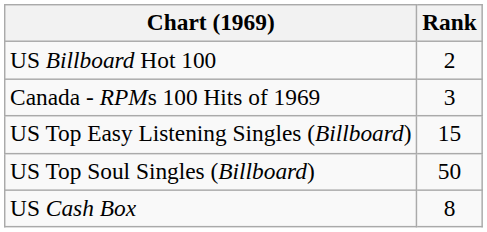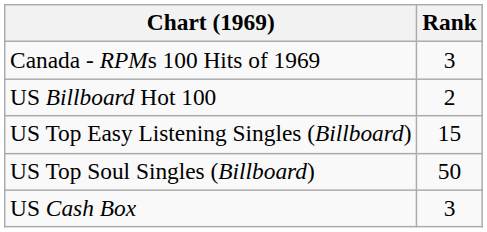 <table class="wikitable sortable">
 <tr>
 <th align="left">Chart (1969)</th>
 <th style="text-align:center;">Rank</th>
 </tr>
 <tr>
+<td>Canada - <em>RPM</em>s 100 Hits of 1969</td>
+<td style="text-align:center;">3</td>
+</tr>
+<tr>
 <td>US <em>Billboard</em> Hot 100</td>
 <td style="text-align:center;">2</td>
-</tr>
-<tr>
-<td>Canada - <em>RPM</em>s 100 Hits of 1969</td>
-<td style="text-align:center;">3</td>
 </tr>
 <tr>
 <td>US Top Easy Listening Singles (<em>Billboard</em>)</td>
 <td style="text-align:center;">15</td>
 </tr>
 <tr>
 <td>US Top Soul Singles (<em>Billboard</em>)</td>
 <td style="text-align:center;">50</td>
 </tr>
 <tr>
 <td>US <em>Cash Box</em></td>
-<td style="text-align:center;">8</td>
+<td style="text-align:center;">3</td>
 </tr>
 </table>
